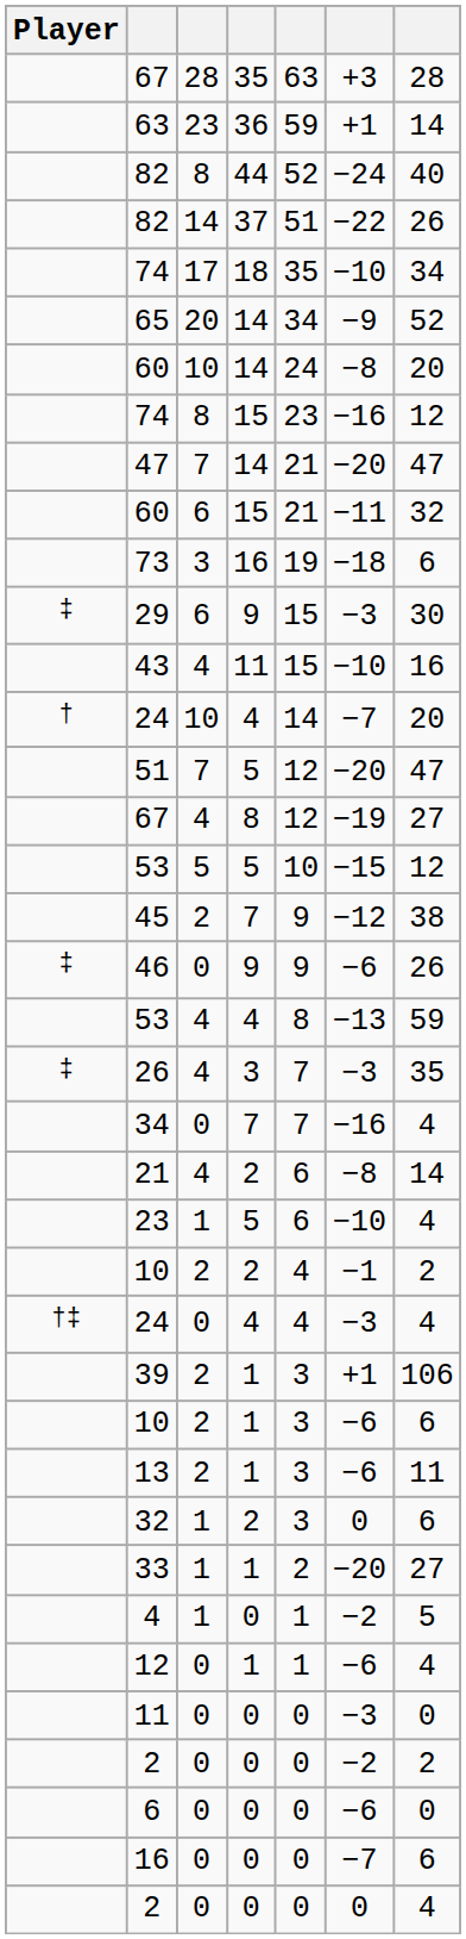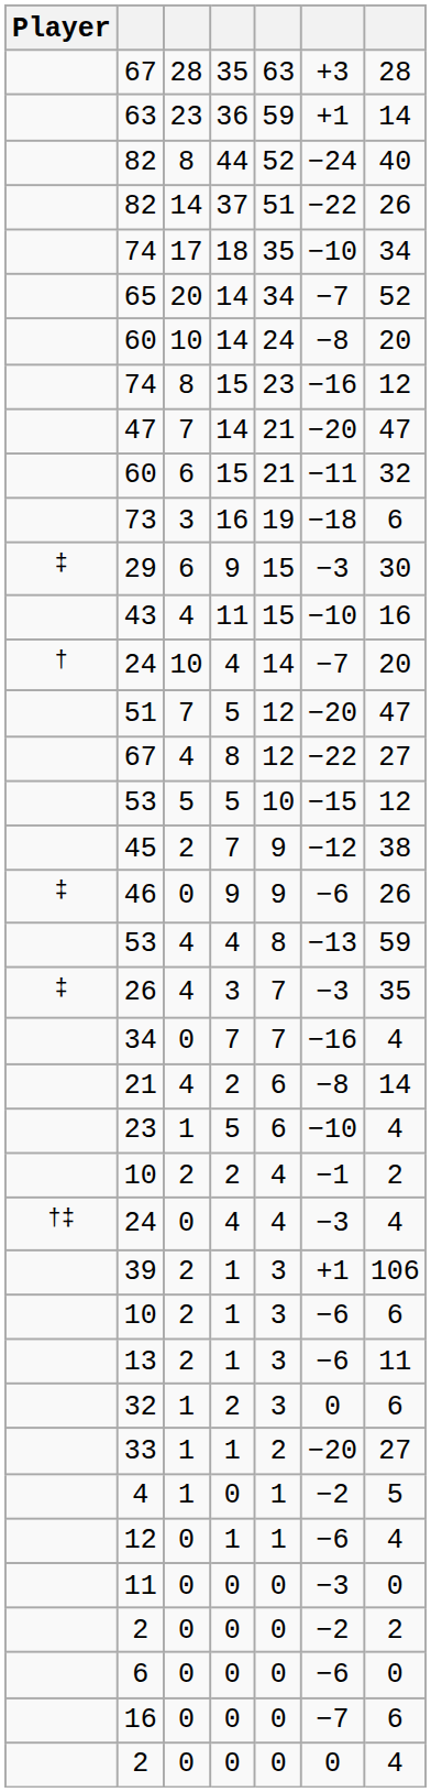 <table class="wikitable sortable" style="text-align:center;">
 <tr>
 <th>Player</th>
 <th></th>
 <th></th>
 <th></th>
 <th></th>
 <th data-sort-type="number"></th>
 <th></th>
 </tr>
 <tr>
 <td></td>
 <td>67</td>
 <td>28</td>
 <td>35</td>
 <td>63</td>
 <td>+3</td>
 <td>28</td>
 </tr>
 <tr>
 <td></td>
 <td>63</td>
 <td>23</td>
 <td>36</td>
 <td>59</td>
 <td>+1</td>
 <td>14</td>
 </tr>
 <tr>
 <td></td>
 <td>82</td>
 <td>8</td>
 <td>44</td>
 <td>52</td>
 <td>−24</td>
 <td>40</td>
 </tr>
 <tr>
 <td></td>
 <td>82</td>
 <td>14</td>
 <td>37</td>
 <td>51</td>
 <td>−22</td>
 <td>26</td>
 </tr>
 <tr>
 <td></td>
 <td>74</td>
 <td>17</td>
 <td>18</td>
 <td>35</td>
 <td>−10</td>
 <td>34</td>
 </tr>
 <tr>
 <td></td>
 <td>65</td>
 <td>20</td>
 <td>14</td>
 <td>34</td>
-<td>−9</td>
+<td>−7</td>
 <td>52</td>
 </tr>
 <tr>
 <td></td>
 <td>60</td>
 <td>10</td>
 <td>14</td>
 <td>24</td>
 <td>−8</td>
 <td>20</td>
 </tr>
 <tr>
 <td></td>
 <td>74</td>
 <td>8</td>
 <td>15</td>
 <td>23</td>
 <td>−16</td>
 <td>12</td>
 </tr>
 <tr>
 <td></td>
 <td>47</td>
 <td>7</td>
 <td>14</td>
 <td>21</td>
 <td>−20</td>
 <td>47</td>
 </tr>
 <tr>
 <td></td>
 <td>60</td>
 <td>6</td>
 <td>15</td>
 <td>21</td>
 <td>−11</td>
 <td>32</td>
 </tr>
 <tr>
 <td></td>
 <td>73</td>
 <td>3</td>
 <td>16</td>
 <td>19</td>
 <td>−18</td>
 <td>6</td>
 </tr>
 <tr>
 <td><sup>‡</sup></td>
 <td>29</td>
 <td>6</td>
 <td>9</td>
 <td>15</td>
 <td>−3</td>
 <td>30</td>
 </tr>
 <tr>
 <td></td>
 <td>43</td>
 <td>4</td>
 <td>11</td>
 <td>15</td>
 <td>−10</td>
 <td>16</td>
 </tr>
 <tr>
 <td><sup>†</sup></td>
 <td>24</td>
 <td>10</td>
 <td>4</td>
 <td>14</td>
 <td>−7</td>
 <td>20</td>
 </tr>
 <tr>
 <td></td>
 <td>51</td>
 <td>7</td>
 <td>5</td>
 <td>12</td>
 <td>−20</td>
 <td>47</td>
 </tr>
 <tr>
 <td></td>
 <td>67</td>
 <td>4</td>
 <td>8</td>
 <td>12</td>
-<td>−19</td>
+<td>−22</td>
 <td>27</td>
 </tr>
 <tr>
 <td></td>
 <td>53</td>
 <td>5</td>
 <td>5</td>
 <td>10</td>
 <td>−15</td>
 <td>12</td>
 </tr>
 <tr>
 <td></td>
 <td>45</td>
 <td>2</td>
 <td>7</td>
 <td>9</td>
 <td>−12</td>
 <td>38</td>
 </tr>
 <tr>
 <td><sup>‡</sup></td>
 <td>46</td>
 <td>0</td>
 <td>9</td>
 <td>9</td>
 <td>−6</td>
 <td>26</td>
 </tr>
 <tr>
 <td></td>
 <td>53</td>
 <td>4</td>
 <td>4</td>
 <td>8</td>
 <td>−13</td>
 <td>59</td>
 </tr>
 <tr>
 <td><sup>‡</sup></td>
 <td>26</td>
 <td>4</td>
 <td>3</td>
 <td>7</td>
 <td>−3</td>
 <td>35</td>
 </tr>
 <tr>
 <td></td>
 <td>34</td>
 <td>0</td>
 <td>7</td>
 <td>7</td>
 <td>−16</td>
 <td>4</td>
 </tr>
 <tr>
 <td></td>
 <td>21</td>
 <td>4</td>
 <td>2</td>
 <td>6</td>
 <td>−8</td>
 <td>14</td>
 </tr>
 <tr>
 <td></td>
 <td>23</td>
 <td>1</td>
 <td>5</td>
 <td>6</td>
 <td>−10</td>
 <td>4</td>
 </tr>
 <tr>
 <td></td>
 <td>10</td>
 <td>2</td>
 <td>2</td>
 <td>4</td>
 <td>−1</td>
 <td>2</td>
 </tr>
 <tr>
 <td><sup>†‡</sup></td>
 <td>24</td>
 <td>0</td>
 <td>4</td>
 <td>4</td>
 <td>−3</td>
 <td>4</td>
 </tr>
 <tr>
 <td></td>
 <td>39</td>
 <td>2</td>
 <td>1</td>
 <td>3</td>
 <td>+1</td>
 <td>106</td>
 </tr>
 <tr>
 <td></td>
 <td>10</td>
 <td>2</td>
 <td>1</td>
 <td>3</td>
 <td>−6</td>
 <td>6</td>
 </tr>
 <tr>
 <td></td>
 <td>13</td>
 <td>2</td>
 <td>1</td>
 <td>3</td>
 <td>−6</td>
 <td>11</td>
 </tr>
 <tr>
 <td></td>
 <td>32</td>
 <td>1</td>
 <td>2</td>
 <td>3</td>
 <td>0</td>
 <td>6</td>
 </tr>
 <tr>
 <td></td>
 <td>33</td>
 <td>1</td>
 <td>1</td>
 <td>2</td>
 <td>−20</td>
 <td>27</td>
 </tr>
 <tr>
 <td></td>
 <td>4</td>
 <td>1</td>
 <td>0</td>
 <td>1</td>
 <td>−2</td>
 <td>5</td>
 </tr>
 <tr>
 <td></td>
 <td>12</td>
 <td>0</td>
 <td>1</td>
 <td>1</td>
 <td>−6</td>
 <td>4</td>
 </tr>
 <tr>
 <td></td>
 <td>11</td>
 <td>0</td>
 <td>0</td>
 <td>0</td>
 <td>−3</td>
 <td>0</td>
 </tr>
 <tr>
 <td></td>
 <td>2</td>
 <td>0</td>
 <td>0</td>
 <td>0</td>
 <td>−2</td>
 <td>2</td>
 </tr>
 <tr>
 <td></td>
 <td>6</td>
 <td>0</td>
 <td>0</td>
 <td>0</td>
 <td>−6</td>
 <td>0</td>
 </tr>
 <tr>
 <td></td>
 <td>16</td>
 <td>0</td>
 <td>0</td>
 <td>0</td>
 <td>−7</td>
 <td>6</td>
 </tr>
 <tr>
 <td></td>
 <td>2</td>
 <td>0</td>
 <td>0</td>
 <td>0</td>
 <td>0</td>
 <td>4</td>
 </tr>
 </table>
